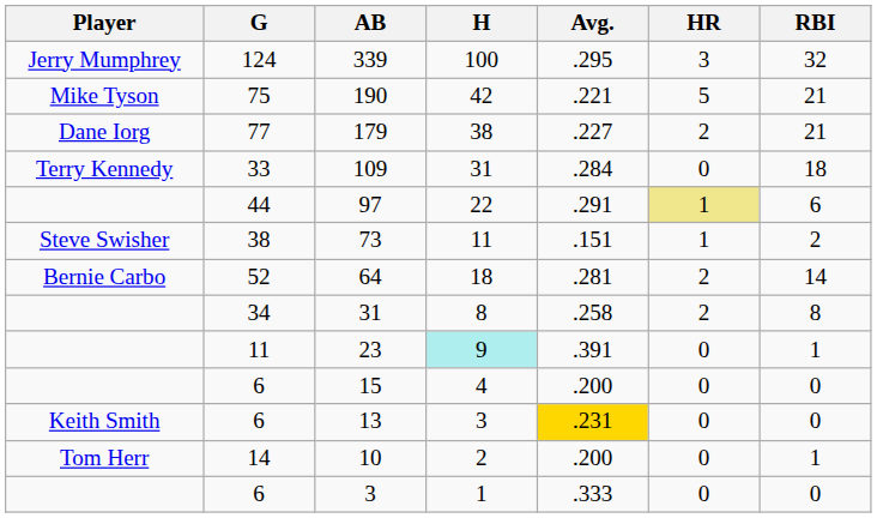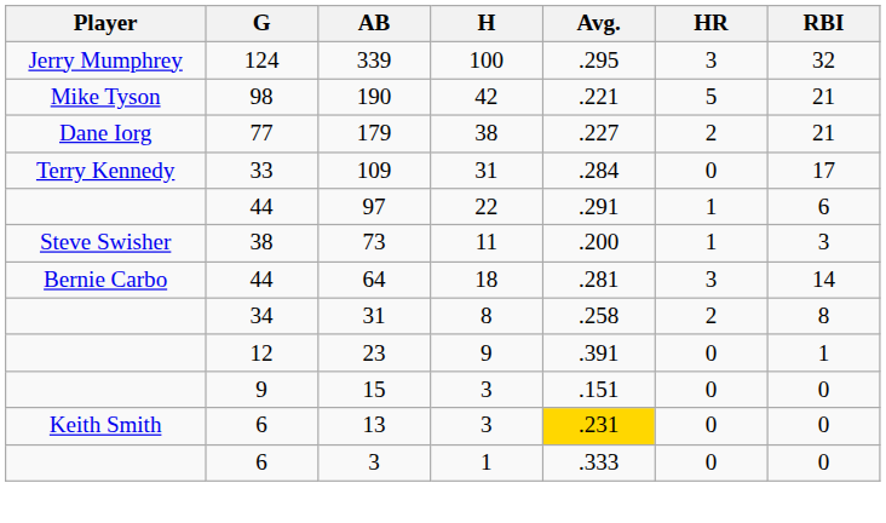 <table class="wikitable sortable">
 <tr>
 <th bgcolor="#DDDDFF" width="16%">Player</th>
 <th bgcolor="#DDDDFF" width="9%">G</th>
 <th bgcolor="#DDDDFF" width="9%">AB</th>
 <th bgcolor="#DDDDFF" width="9%">H</th>
 <th bgcolor="#DDDDFF" width="9%">Avg.</th>
 <th bgcolor="#DDDDFF" width="9%">HR</th>
 <th bgcolor="#DDDDFF" width="9%">RBI</th>
 </tr>
 <tr align="center">
 <td><a href='#'>Jerry Mumphrey</a></td>
 <td>124</td>
 <td>339</td>
 <td>100</td>
 <td>.295</td>
 <td>3</td>
 <td>32</td>
 </tr>
 <tr align="center">
 <td><a href='#'>Mike Tyson</a></td>
-<td>75</td>
+<td>98</td>
 <td>190</td>
 <td>42</td>
 <td>.221</td>
 <td>5</td>
 <td>21</td>
 </tr>
 <tr align="center">
 <td><a href='#'>Dane Iorg</a></td>
 <td>77</td>
 <td>179</td>
 <td>38</td>
 <td>.227</td>
 <td>2</td>
 <td>21</td>
 </tr>
 <tr align="center">
 <td><a href='#'>Terry Kennedy</a></td>
 <td>33</td>
 <td>109</td>
 <td>31</td>
 <td>.284</td>
 <td>0</td>
-<td>18</td>
+<td>17</td>
 </tr>
 <tr align="center">
 <td></td>
 <td>44</td>
 <td>97</td>
 <td>22</td>
 <td>.291</td>
-<td style="background: khaki;">1</td>
+<td>1</td>
 <td>6</td>
 </tr>
 <tr align="center">
 <td><a href='#'>Steve Swisher</a></td>
 <td>38</td>
 <td>73</td>
 <td>11</td>
-<td>.151</td>
+<td>.200</td>
 <td>1</td>
-<td>2</td>
+<td>3</td>
 </tr>
 <tr align="center">
 <td><a href='#'>Bernie Carbo</a></td>
-<td>52</td>
+<td>44</td>
 <td>64</td>
 <td>18</td>
 <td>.281</td>
-<td>2</td>
+<td>3</td>
 <td>14</td>
 </tr>
 <tr align="center">
 <td></td>
 <td>34</td>
 <td>31</td>
 <td>8</td>
 <td>.258</td>
 <td>2</td>
 <td>8</td>
 </tr>
 <tr align="center">
 <td></td>
-<td>11</td>
+<td>12</td>
 <td>23</td>
-<td style="background: paleturquoise;">9</td>
+<td>9</td>
 <td>.391</td>
 <td>0</td>
 <td>1</td>
 </tr>
 <tr align="center">
 <td></td>
-<td>6</td>
+<td>9</td>
 <td>15</td>
-<td>4</td>
-<td>.200</td>
+<td>3</td>
+<td>.151</td>
 <td>0</td>
 <td>0</td>
 </tr>
 <tr align="center">
 <td><a href='#'>Keith Smith</a></td>
 <td>6</td>
 <td>13</td>
 <td>3</td>
 <td style="background: gold;">.231</td>
 <td>0</td>
 <td>0</td>
 </tr>
 <tr align="center">
-<td><a href='#'>Tom Herr</a></td>
-<td>14</td>
-<td>10</td>
-<td>2</td>
-<td>.200</td>
-<td>0</td>
-<td>1</td>
-</tr>
-<tr align="center">
 <td></td>
 <td>6</td>
 <td>3</td>
 <td>1</td>
 <td>.333</td>
 <td>0</td>
 <td>0</td>
 </tr>
 </table>
